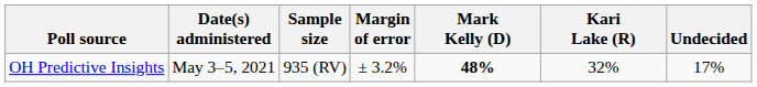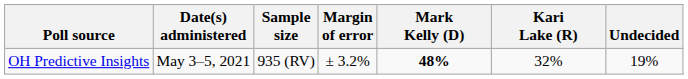 <table class="wikitable" style="font-size:90%;text-align:center;">
 <tr valign=bottom>
 <th>Poll source</th>
 <th>Date(s)<br>administered</th>
 <th>Sample<br>size</th>
 <th>Margin<br>of error</th>
 <th style="width:100px;">Mark<br>Kelly (D)</th>
 <th style="width:100px;">Kari<br>Lake (R)</th>
 <th>Undecided</th>
 </tr>
 <tr>
 <td style="text-align:left;"><a href='#'>OH Predictive Insights</a></td>
 <td>May 3–5, 2021</td>
 <td>935 (RV)</td>
 <td>± 3.2%</td>
 <td><strong>48%</strong></td>
 <td>32%</td>
-<td>17%</td>
+<td>19%</td>
 </tr>
 </table>
